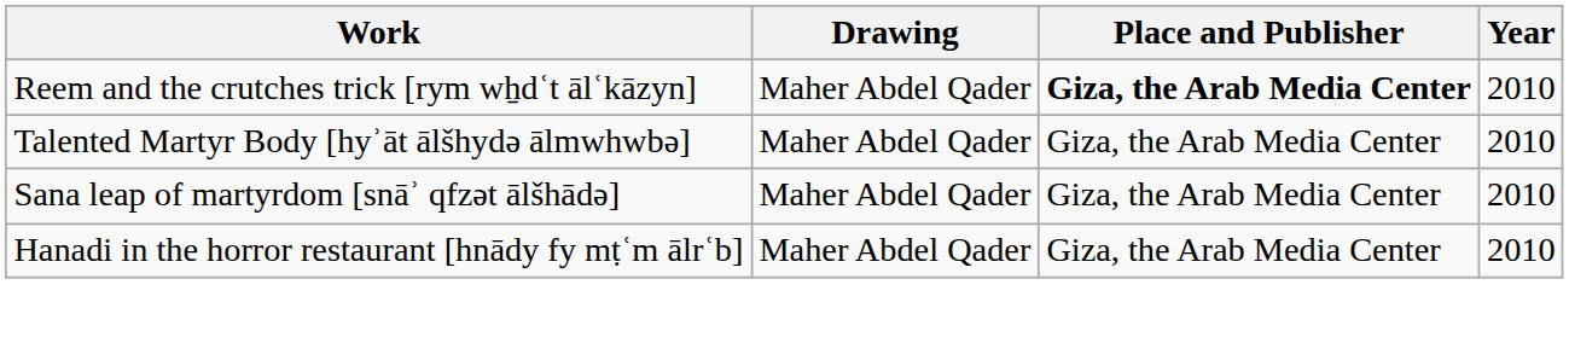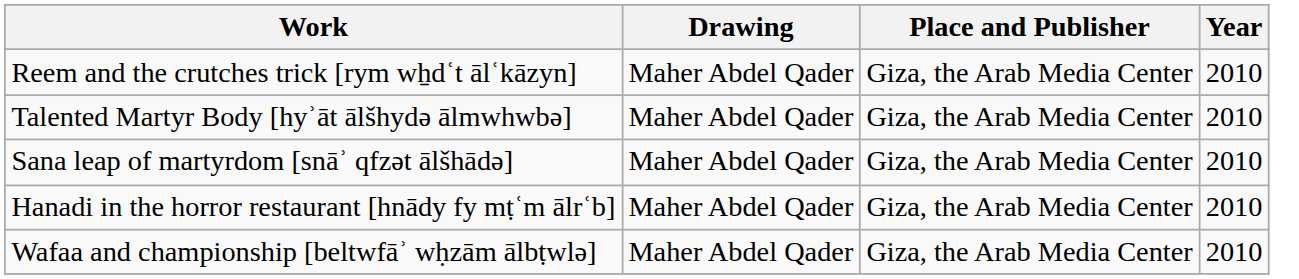 <table class="wikitable">
 <tr>
 <th>Work</th>
 <th>Drawing</th>
 <th>Place and Publisher</th>
 <th>Year</th>
 </tr>
 <tr>
 <td>Reem and the crutches trick [rym wẖdʿt ālʿkāzyn]</td>
 <td>Maher Abdel Qader</td>
-<td><strong>Giza, the Arab Media Center</strong></td>
+<td>Giza, the Arab Media Center</td>
 <td>2010</td>
 </tr>
 <tr>
 <td>Talented Martyr Body [hyʾāt ālšhydə ālmwhwbə]</td>
 <td>Maher Abdel Qader</td>
 <td>Giza, the Arab Media Center</td>
 <td>2010</td>
 </tr>
 <tr>
 <td>Sana leap of martyrdom [snāʾ qfzət ālšhādə]</td>
 <td>Maher Abdel Qader</td>
 <td>Giza, the Arab Media Center</td>
 <td>2010</td>
 </tr>
 <tr>
 <td>Hanadi in the horror restaurant [hnādy fy mṭʿm ālrʿb]</td>
 <td>Maher Abdel Qader</td>
 <td>Giza, the Arab Media Center</td>
 <td>2010</td>
 </tr>
+<tr>
+<td>Wafaa and championship [beltwfāʾ wḥzām ālbṭwlə]</td>
+<td>Maher Abdel Qader</td>
+<td>Giza, the Arab Media Center</td>
+<td>2010</td>
+</tr>
 </table>
